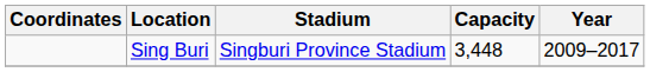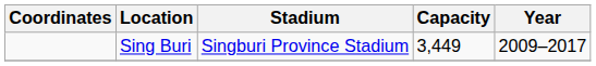 <table class="wikitable sortable">
 <tr>
 <th>Coordinates</th>
 <th>Location</th>
 <th>Stadium</th>
 <th>Capacity</th>
 <th>Year</th>
 </tr>
 <tr>
 <td></td>
 <td><a href='#'>Sing Buri</a></td>
 <td><a href='#'>Singburi Province Stadium</a></td>
-<td>3,448</td>
+<td>3,449</td>
 <td>2009–2017</td>
 </tr>
 <tr>
 </tr>
 </table>
